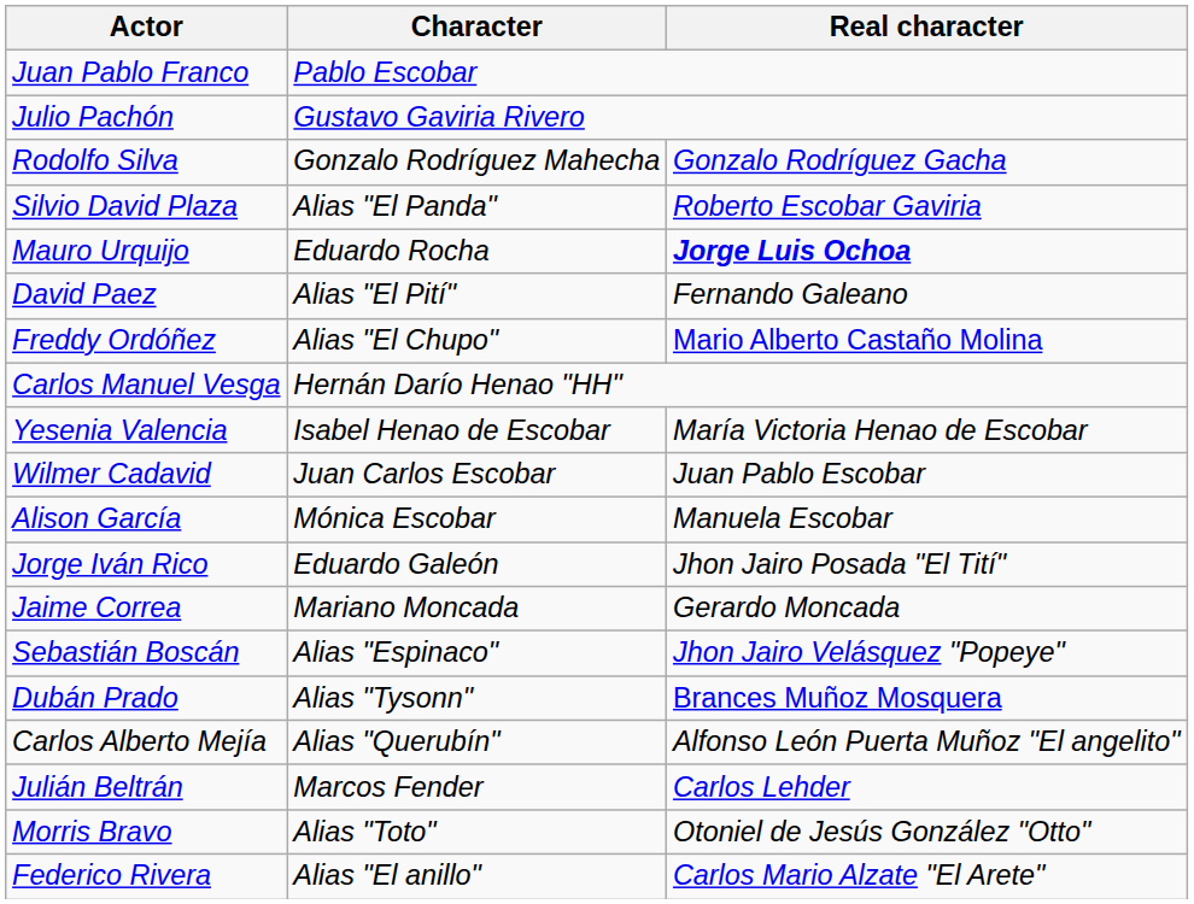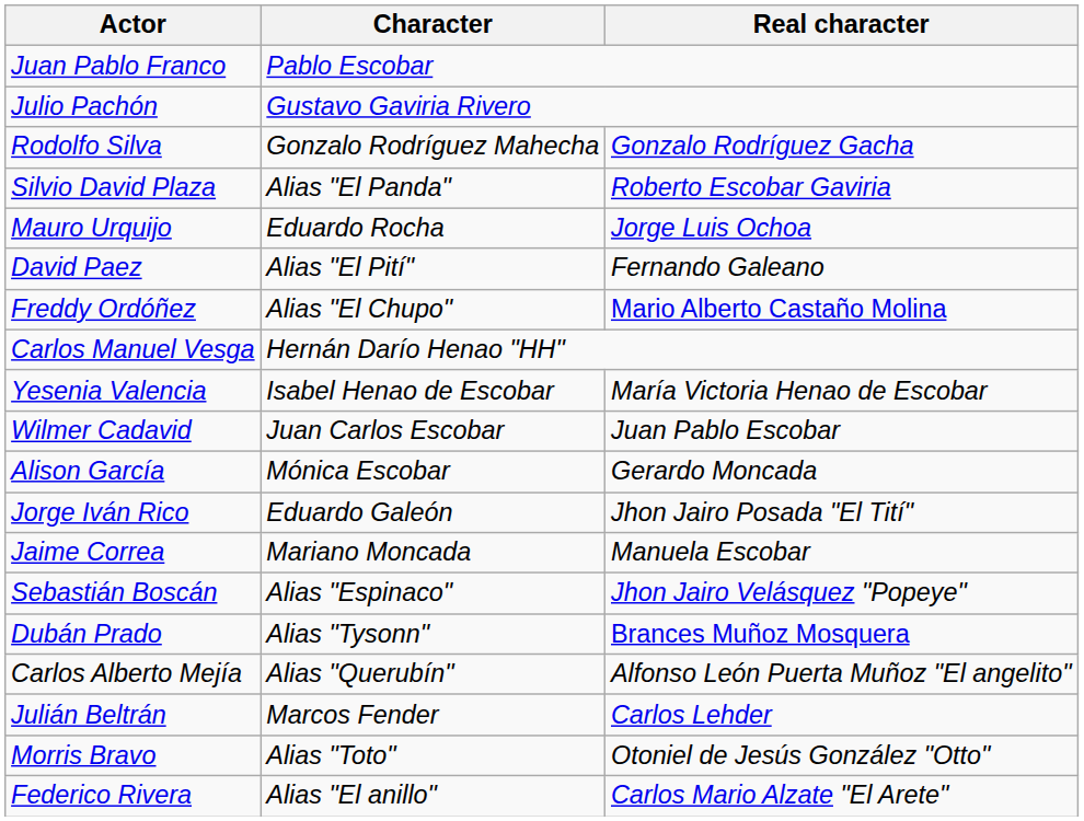 <table class="wikitable">
 <tr>
 <th>Actor</th>
 <th>Character</th>
 <th>Real character</th>
 </tr>
 <tr>
 <td><em><a href='#'>Juan Pablo Franco</a></em></td>
 <td colspan="2"><em><a href='#'>Pablo Escobar</a></em></td>
 </tr>
 <tr>
 <td><em><a href='#'>Julio Pachón</a></em></td>
 <td colspan="2"><em><a href='#'>Gustavo Gaviria Rivero</a></em></td>
 </tr>
 <tr>
 <td><em><a href='#'>Rodolfo Silva</a></em></td>
 <td><em>Gonzalo Rodríguez Mahecha</em></td>
 <td><em><a href='#'>Gonzalo Rodríguez Gacha</a></em></td>
 </tr>
 <tr>
 <td><em><a href='#'>Silvio David Plaza</a></em></td>
 <td><em>Alias "El Panda"</em></td>
 <td><em><a href='#'>Roberto Escobar Gaviria</a></em></td>
 </tr>
 <tr>
 <td><em><a href='#'>Mauro Urquijo</a></em></td>
 <td><em>Eduardo Rocha</em></td>
-<td><strong><em><a href='#'>Jorge Luis Ochoa</a></em></strong></td>
+<td><em><a href='#'>Jorge Luis Ochoa</a></em></td>
 </tr>
 <tr>
 <td><a href='#'><em>David Paez</em></a></td>
 <td><em>Alias "El Pití"</em></td>
 <td><em>Fernando Galeano</em></td>
 </tr>
 <tr>
 <td><em><a href='#'>Freddy Ordóñez</a></em></td>
 <td><em>Alias "El Chupo"</em></td>
 <td><a href='#'>Mario Alberto Castaño Molina</a></td>
 </tr>
 <tr>
 <td><em><a href='#'>Carlos Manuel Vesga</a></em></td>
 <td colspan="2"><em>Hernán Darío Henao "HH"</em></td>
 </tr>
 <tr>
 <td><em><a href='#'>Yesenia Valencia</a></em></td>
 <td><em>Isabel Henao de Escobar</em></td>
 <td><em>María Victoria Henao de Escobar</em></td>
 </tr>
 <tr>
 <td><em><a href='#'>Wilmer Cadavid</a></em></td>
 <td><em>Juan Carlos Escobar</em></td>
 <td><em>Juan Pablo Escobar</em></td>
 </tr>
 <tr>
 <td><em><a href='#'>Alison García</a></em></td>
 <td><em>Mónica Escobar</em></td>
-<td><em>Manuela Escobar</em></td>
+<td><em>Gerardo Moncada</em></td>
 </tr>
 <tr>
 <td><em><a href='#'>Jorge Iván Rico</a></em></td>
 <td><em>Eduardo Galeón</em></td>
 <td><em>Jhon Jairo Posada "El Tití"</em></td>
 </tr>
 <tr>
 <td><em><a href='#'>Jaime Correa</a></em></td>
 <td><em>Mariano Moncada</em></td>
-<td><em>Gerardo Moncada</em></td>
+<td><em>Manuela Escobar</em></td>
 </tr>
 <tr>
 <td><em><a href='#'>Sebastián Boscán</a></em></td>
 <td><em>Alias "Espinaco"</em></td>
 <td><em><a href='#'>Jhon Jairo Velásquez</a> "Popeye"</em></td>
 </tr>
 <tr>
 <td><em><a href='#'>Dubán Prado</a></em></td>
 <td><em>Alias "Tysonn"</em></td>
 <td><a href='#'>Brances Muñoz Mosquera</a></td>
 </tr>
 <tr>
 <td><em>Carlos Alberto Mejía</em></td>
 <td><em>Alias "Querubín"</em></td>
 <td><em>Alfonso León Puerta Muñoz "El angelito"</em></td>
 </tr>
 <tr>
 <td><em><a href='#'>Julián Beltrán</a></em></td>
 <td><em>Marcos Fender</em></td>
 <td><em><a href='#'>Carlos Lehder</a></em></td>
 </tr>
 <tr>
 <td><em><a href='#'>Morris Bravo</a></em></td>
 <td><em>Alias "Toto"</em></td>
 <td><em>Otoniel de Jesús González "Otto"</em></td>
 </tr>
 <tr>
 <td><em><a href='#'>Federico Rivera</a></em></td>
 <td><em>Alias "El anillo"</em></td>
 <td><em><a href='#'>Carlos Mario Alzate</a> "El Arete"</em></td>
 </tr>
 </table>
